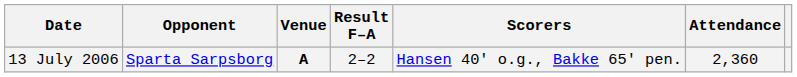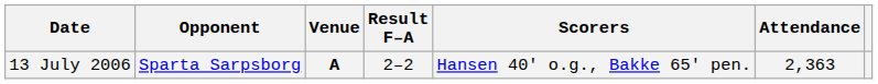 <table class="wikitable sortable" style="text-align:center">
 <tr>
 <th>Date</th>
 <th>Opponent</th>
 <th>Venue</th>
 <th>Result<br>F–A</th>
 <th class="unsortable">Scorers</th>
 <th>Attendance</th>
 <th class="unsortable"></th>
 </tr>
 <tr bgcolor="#f3f3f3">
 <td>13 July 2006</td>
 <td><a href='#'>Sparta Sarpsborg</a></td>
 <td><strong>A</strong></td>
 <td>2–2</td>
 <td><a href='#'>Hansen</a> 40' o.g., <a href='#'>Bakke</a> 65' pen.</td>
-<td>2,360</td>
+<td>2,363</td>
 <td></td>
 </tr>
 </table>
